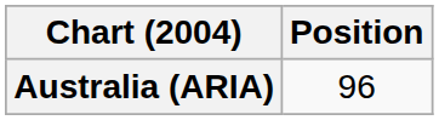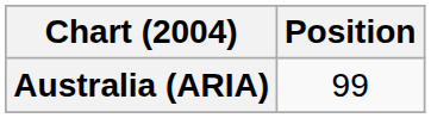 <table class="wikitable plainrowheaders" style="text-align:center">
 <tr>
 <th scope="col">Chart (2004)</th>
 <th scope="col">Position</th>
 </tr>
 <tr>
 <th scope="row">Australia (ARIA)</th>
-<td>96</td>
+<td>99</td>
 </tr>
 </table>
